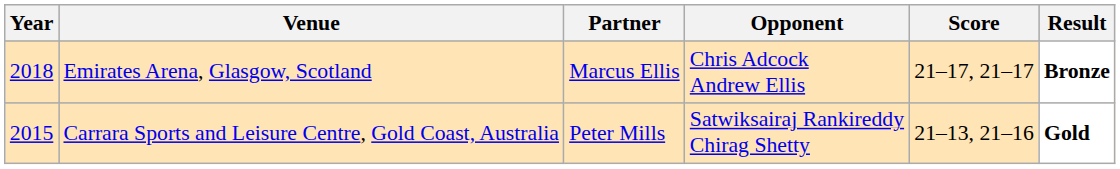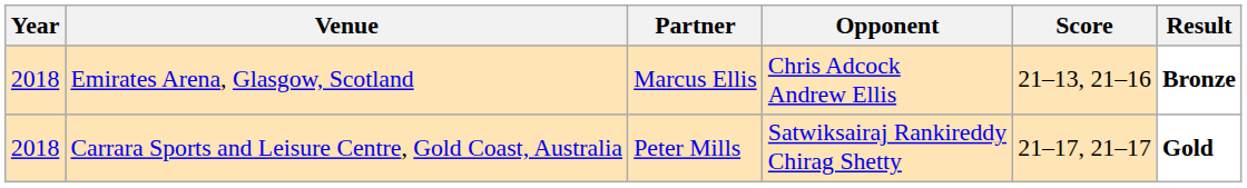 <table class="sortable wikitable" style="font-size: 90%;">
 <tr>
 <th>Year</th>
 <th>Venue</th>
 <th>Partner</th>
 <th>Opponent</th>
 <th>Score</th>
 <th>Result</th>
 </tr>
 <tr style="background:#FFE4B5">
 <td align="center"><a href='#'>2018</a></td>
 <td align="left"><a href='#'>Emirates Arena</a>, <a href='#'>Glasgow, Scotland</a></td>
 <td align="left"> <a href='#'>Marcus Ellis</a></td>
 <td align="left"> <a href='#'>Chris Adcock</a> <br>  <a href='#'>Andrew Ellis</a></td>
-<td align="left">21–17, 21–17</td>
+<td align="left">21–13, 21–16</td>
 <td style="text-align:left; background:white"> <strong>Bronze</strong></td>
 </tr>
 <tr style="background:#FFE4B5">
-<td align="center"><a href='#'>2015</a></td>
+<td align="center"><a href='#'>2018</a></td>
 <td align="left"><a href='#'>Carrara Sports and Leisure Centre</a>, <a href='#'>Gold Coast, Australia</a></td>
 <td align="left"> <a href='#'>Peter Mills</a></td>
 <td align="left"> <a href='#'>Satwiksairaj Rankireddy</a> <br>  <a href='#'>Chirag Shetty</a></td>
-<td align="left">21–13, 21–16</td>
+<td align="left">21–17, 21–17</td>
 <td style="text-align:left; background:white"> <strong>Gold</strong></td>
 </tr>
 </table>
